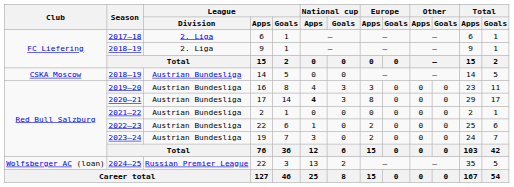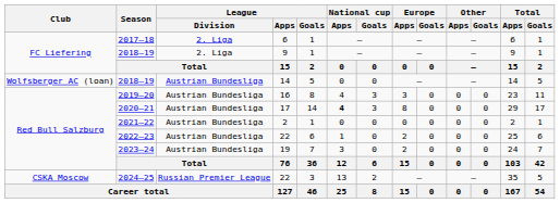 <table class="wikitable" style="text-align:center">
 <tr>
 <th rowspan="2">Club</th>
 <th rowspan="2">Season</th>
 <th colspan="3">League</th>
 <th colspan="2">National cup</th>
 <th colspan="2">Europe</th>
 <th colspan="2">Other</th>
 <th colspan="2">Total</th>
 </tr>
 <tr>
 <th>Division</th>
 <th>Apps</th>
 <th>Goals</th>
 <th>Apps</th>
 <th>Goals</th>
 <th>Apps</th>
 <th>Goals</th>
 <th>Apps</th>
 <th>Goals</th>
 <th>Apps</th>
 <th>Goals</th>
 </tr>
 <tr>
 <td rowspan="3"><a href='#'>FC Liefering</a></td>
 <td><a href='#'>2017–18</a></td>
 <td><a href='#'>2. Liga</a></td>
 <td>6</td>
 <td>1</td>
 <td colspan="2">—</td>
 <td colspan="2">—</td>
 <td colspan="2">—</td>
 <td>6</td>
 <td>1</td>
 </tr>
 <tr>
 <td><a href='#'>2018–19</a></td>
 <td>2. Liga</td>
 <td>9</td>
 <td>1</td>
 <td colspan="2">—</td>
 <td colspan="2">—</td>
 <td colspan="2">—</td>
 <td>9</td>
 <td>1</td>
 </tr>
 <tr>
 <th colspan="2">Total</th>
 <th>15</th>
 <th>2</th>
 <th>0</th>
 <th>0</th>
 <th>0</th>
 <th>0</th>
 <th colspan="2">—</th>
 <th>15</th>
 <th>2</th>
 </tr>
 <tr>
-<td><a href='#'>CSKA Moscow</a></td>
+<td><a href='#'>Wolfsberger AC</a> (loan)</td>
 <td><a href='#'>2018–19</a></td>
 <td><a href='#'>Austrian Bundesliga</a></td>
 <td>14</td>
 <td>5</td>
 <td>0</td>
 <td>0</td>
 <td colspan="2">—</td>
 <td colspan="2">—</td>
 <td>14</td>
 <td>5</td>
 </tr>
 <tr>
 <td rowspan="6"><a href='#'>Red Bull Salzburg</a></td>
 <td><a href='#'>2019–20</a></td>
 <td>Austrian Bundesliga</td>
 <td>16</td>
 <td>8</td>
 <td>4</td>
 <td>3</td>
 <td>3</td>
 <td>0</td>
 <td>0</td>
 <td>0</td>
 <td>23</td>
 <td>11</td>
 </tr>
 <tr>
 <td><a href='#'>2020–21</a></td>
 <td>Austrian Bundesliga</td>
 <td>17</td>
 <td>14</td>
 <td><strong>4</strong></td>
 <td>3</td>
 <td>8</td>
 <td>0</td>
 <td>0</td>
 <td>0</td>
 <td>29</td>
 <td>17</td>
 </tr>
 <tr>
 <td><a href='#'>2021–22</a></td>
 <td>Austrian Bundesliga</td>
 <td>2</td>
 <td>1</td>
 <td>0</td>
 <td>0</td>
 <td>0</td>
 <td>0</td>
 <td>0</td>
 <td>0</td>
 <td>2</td>
 <td>1</td>
 </tr>
 <tr>
 <td><a href='#'>2022–23</a></td>
 <td>Austrian Bundesliga</td>
 <td>22</td>
 <td>6</td>
 <td>1</td>
 <td>0</td>
 <td>2</td>
 <td>0</td>
 <td>0</td>
 <td>0</td>
 <td>25</td>
 <td>6</td>
 </tr>
 <tr>
 <td><a href='#'>2023–24</a></td>
 <td>Austrian Bundesliga</td>
 <td>19</td>
 <td>7</td>
 <td>3</td>
 <td>0</td>
 <td>2</td>
 <td>0</td>
 <td>0</td>
 <td>0</td>
 <td>24</td>
 <td>7</td>
 </tr>
 <tr>
 <th colspan="2">Total</th>
 <th>76</th>
 <th>36</th>
 <th>12</th>
 <th>6</th>
 <th>15</th>
 <th>0</th>
 <th>0</th>
 <th>0</th>
 <th>103</th>
 <th>42</th>
 </tr>
 <tr>
-<td><a href='#'>Wolfsberger AC</a> (loan)</td>
+<td><a href='#'>CSKA Moscow</a></td>
 <td><a href='#'>2024–25</a></td>
 <td><a href='#'>Russian Premier League</a></td>
 <td>22</td>
 <td>3</td>
 <td>13</td>
 <td>2</td>
 <td colspan="2">—</td>
 <td colspan="2">—</td>
 <td>35</td>
 <td>5</td>
 </tr>
 <tr>
 <th colspan="3">Career total</th>
 <th>127</th>
 <th>46</th>
 <th>25</th>
 <th>8</th>
 <th>15</th>
 <th>0</th>
 <th>0</th>
 <th>0</th>
 <th>167</th>
 <th>54</th>
 </tr>
 </table>
